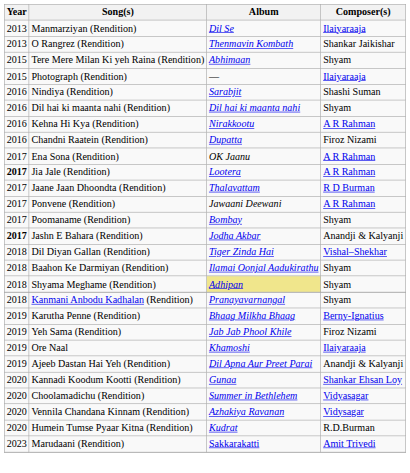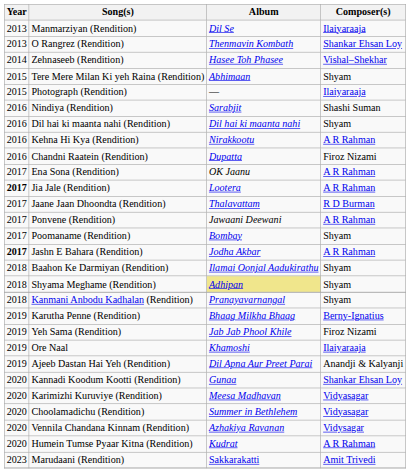 <table class="wikitable">
 <tr>
 <th>Year</th>
 <th>Song(s)</th>
 <th>Album</th>
 <th>Composer(s)</th>
 </tr>
 <tr>
 <td>2013</td>
 <td>Manmarziyan (Rendition)</td>
 <td><a href='#'><em>Dil Se</em></a></td>
 <td><a href='#'>Ilaiyaraaja</a></td>
 </tr>
 <tr>
 <td>2013</td>
 <td>O Rangrez (Rendition)</td>
 <td><em><a href='#'>Thenmavin Kombath</a></em></td>
-<td>Shankar Jaikishar</td>
+<td><a href='#'>Shankar Ehsan Loy</a></td>
+</tr>
+<tr>
+<td>2014</td>
+<td>Zehnaseeb (Rendition)</td>
+<td><em><a href='#'>Hasee Toh Phasee</a></em></td>
+<td><a href='#'>Vishal–Shekhar</a></td>
 </tr>
 <tr>
 <td>2015</td>
 <td>Tere Mere Milan Ki yeh Raina (Rendition)</td>
 <td><a href='#'><em>Abhimaan</em></a></td>
 <td>Shyam</td>
 </tr>
 <tr>
 <td>2015</td>
 <td>Photograph (Rendition)</td>
 <td>—</td>
 <td><a href='#'>Ilaiyaraaja</a></td>
 </tr>
 <tr>
 <td>2016</td>
 <td>Nindiya (Rendition)</td>
 <td><a href='#'><em>Sarabjit</em></a></td>
 <td>Shashi Suman</td>
 </tr>
 <tr>
 <td>2016</td>
 <td>Dil hai ki maanta nahi (Rendition)</td>
 <td><a href='#'><em>Dil hai ki maanta nahi</em></a></td>
 <td>Shyam</td>
 </tr>
 <tr>
 <td>2016</td>
 <td>Kehna Hi Kya (Rendition)</td>
 <td><a href='#'><em>Nirakkootu</em></a></td>
 <td><a href='#'>A R Rahman</a></td>
 </tr>
 <tr>
 <td>2016</td>
 <td>Chandni Raatein (Rendition)</td>
 <td><a href='#'><em>Dupatta</em></a></td>
 <td>Firoz Nizami</td>
 </tr>
 <tr>
 <td>2017</td>
 <td>Ena Sona (Rendition)</td>
 <td><em>OK Jaanu</em></td>
 <td><a href='#'>A R Rahman</a></td>
 </tr>
 <tr>
 <td><strong>2017</strong></td>
 <td>Jia Jale (Rendition)</td>
 <td><em><a href='#'>Lootera</a></em></td>
 <td><a href='#'>A R Rahman</a></td>
 </tr>
 <tr>
 <td>2017</td>
 <td>Jaane Jaan Dhoondta (Rendition)</td>
 <td><em><a href='#'>Thalavattam</a></em></td>
 <td><a href='#'>R D Burman</a></td>
 </tr>
 <tr>
 <td>2017</td>
 <td>Ponvene (Rendition)</td>
 <td><em>Jawaani Deewani</em></td>
 <td><a href='#'>A R Rahman</a></td>
 </tr>
 <tr>
 <td>2017</td>
 <td>Poomaname (Rendition)</td>
 <td><a href='#'><em>Bombay</em></a></td>
 <td>Shyam</td>
 </tr>
 <tr>
 <td><strong>2017</strong></td>
 <td>Jashn E Bahara (Rendition)</td>
 <td><a href='#'><em>Jodha Akbar</em></a></td>
-<td>Anandji  & Kalyanji</td>
-</tr>
-<tr>
-<td>2018</td>
-<td>Dil Diyan Gallan (Rendition)</td>
-<td><em><a href='#'>Tiger Zinda Hai</a></em></td>
-<td><a href='#'>Vishal–Shekhar</a></td>
+<td><a href='#'>A R Rahman</a></td>
 </tr>
 <tr>
 <td>2018</td>
 <td>Baahon Ke Darmiyan (Rendition)</td>
 <td><em><a href='#'>Ilamai Oonjal Aadukirathu</a></em></td>
 <td>Shyam</td>
 </tr>
 <tr>
 <td>2018</td>
 <td>Shyama Meghame (Rendition)</td>
 <td style="background: khaki;"><em><a href='#'>Adhipan</a></em></td>
 <td>Shyam</td>
 </tr>
 <tr>
 </tr>
 <tr>
 <td>2018</td>
 <td><a href='#'>Kanmani Anbodu Kadhalan</a> (Rendition)</td>
 <td><em><a href='#'>Pranayavarnangal</a></em></td>
 <td>Shyam</td>
 </tr>
 <tr>
 <td>2019</td>
 <td>Karutha Penne (Rendition)</td>
 <td><em><a href='#'>Bhaag Milkha Bhaag</a></em></td>
 <td><a href='#'>Berny-Ignatius</a></td>
 </tr>
 <tr>
 <td>2019</td>
 <td>Yeh Sama (Rendition)</td>
 <td><em><a href='#'>Jab Jab Phool Khile</a></em></td>
 <td>Firoz Nizami</td>
 </tr>
 <tr>
 <td>2019</td>
 <td>Ore Naal</td>
 <td><a href='#'><em>Khamoshi</em></a></td>
 <td><a href='#'>Ilaiyaraaja</a></td>
 </tr>
 <tr>
 <td>2019</td>
 <td>Ajeeb Dastan Hai Yeh (Rendition)</td>
 <td><em><a href='#'>Dil Apna Aur Preet Parai</a></em></td>
 <td>Anandji  & Kalyanji</td>
 </tr>
 <tr>
 <td>2020</td>
 <td>Kannadi Koodum Kootti (Rendition)</td>
 <td><em><a href='#'>Gunaa</a></em></td>
 <td><a href='#'>Shankar Ehsan Loy</a></td>
 </tr>
 <tr>
 <td>2020</td>
+<td>Karimizhi Kuruviye (Rendition)</td>
+<td><em><a href='#'>Meesa Madhavan</a></em></td>
+<td><a href='#'>Vidyasagar</a></td>
+</tr>
+<tr>
+<td>2020</td>
 <td>Choolamadichu (Rendition)</td>
 <td><em><a href='#'>Summer in Bethlehem</a></em></td>
 <td><a href='#'>Vidyasagar</a></td>
 </tr>
 <tr>
 <td>2020</td>
 <td>Vennila Chandana Kinnam (Rendition)</td>
 <td><em><a href='#'>Azhakiya Ravanan</a></em></td>
 <td><a href='#'>Vidysagar</a></td>
 </tr>
 <tr>
 <td>2020</td>
 <td>Humein Tumse Pyaar Kitna (Rendition)</td>
 <td><em><a href='#'>Kudrat</a></em></td>
-<td>R.D.Burman</td>
+<td><a href='#'>A R Rahman</a></td>
 </tr>
 <tr>
 <td>2023</td>
 <td>Marudaani (Rendition)</td>
 <td><a href='#'>Sakkarakatti</a></td>
 <td><a href='#'>Amit Trivedi</a></td>
 </tr>
 <tr>
 </tr>
 </table>
